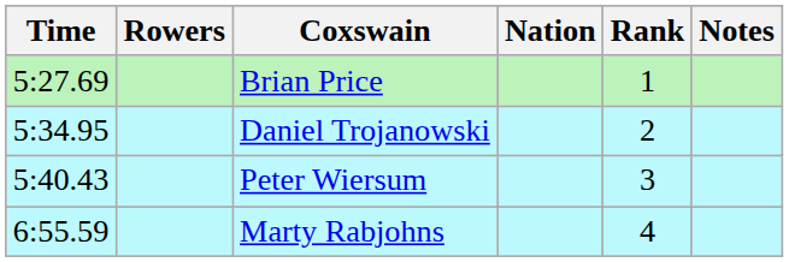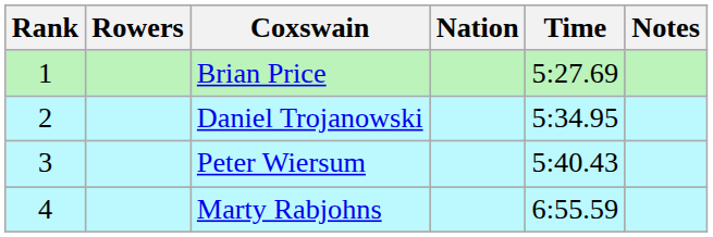 <table class="wikitable sortable" style="text-align:center">
 <tr>
-<th>Time</th>
+<th>Rank</th>
 <th>Rowers</th>
 <th>Coxswain</th>
 <th>Nation</th>
-<th>Rank</th>
+<th>Time</th>
 <th>Notes</th>
 </tr>
 <tr bgcolor=bbf3bb>
-<td>5:27.69</td>
+<td>1</td>
 <td></td>
 <td align=left><a href='#'>Brian Price</a></td>
 <td align=left></td>
-<td>1</td>
+<td>5:27.69</td>
 <td></td>
 </tr>
 <tr bgcolor=bbf9ff>
-<td>5:34.95</td>
+<td>2</td>
 <td></td>
 <td align=left><a href='#'>Daniel Trojanowski</a></td>
 <td align=left></td>
-<td>2</td>
+<td>5:34.95</td>
 <td></td>
 </tr>
 <tr bgcolor=bbf9ff>
-<td>5:40.43</td>
+<td>3</td>
 <td></td>
 <td align=left><a href='#'>Peter Wiersum</a></td>
 <td align=left></td>
-<td>3</td>
+<td>5:40.43</td>
 <td></td>
 </tr>
 <tr bgcolor=bbf9ff>
-<td>6:55.59</td>
+<td>4</td>
 <td></td>
 <td align=left><a href='#'>Marty Rabjohns</a></td>
 <td align=left></td>
-<td>4</td>
+<td>6:55.59</td>
 <td></td>
 </tr>
 </table>
